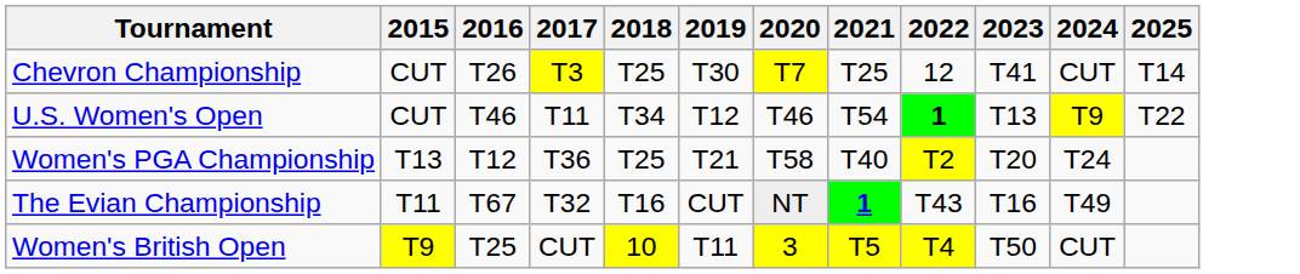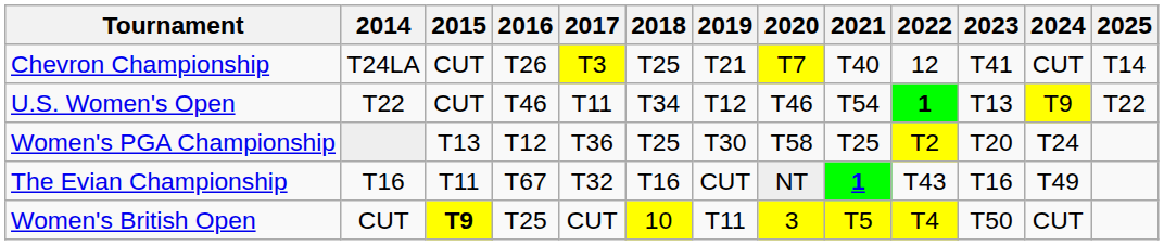 <table class="wikitable" style="font-size:95%;text-align:center;">
 <tr>
 <th>Tournament</th>
+<th>2014</th>
 <th>2015</th>
 <th>2016</th>
 <th>2017</th>
 <th>2018</th>
 <th>2019</th>
 <th>2020</th>
 <th>2021</th>
 <th>2022</th>
 <th>2023</th>
 <th>2024</th>
 <th>2025</th>
 </tr>
 <tr>
 <td align=left><a href='#'>Chevron Championship</a></td>
+<td>T24<span>LA</span></td>
 <td>CUT</td>
 <td>T26</td>
 <td style="background:yellow;">T3</td>
 <td>T25</td>
-<td>T30</td>
+<td>T21</td>
 <td style="background:yellow;">T7</td>
-<td>T25</td>
+<td>T40</td>
 <td>12</td>
 <td>T41</td>
 <td>CUT</td>
 <td>T14</td>
 </tr>
 <tr>
 <td align=left><a href='#'>U.S. Women's Open</a></td>
+<td>T22</td>
 <td>CUT</td>
 <td>T46</td>
 <td>T11</td>
 <td>T34</td>
 <td>T12</td>
 <td>T46</td>
 <td>T54</td>
 <td style="background:lime;"><strong>1</strong></td>
 <td>T13</td>
 <td style="background:yellow;">T9</td>
 <td>T22</td>
 </tr>
 <tr>
 <td align=left><a href='#'>Women's PGA Championship</a></td>
+<td style="background:#eeeeee;"></td>
 <td>T13</td>
 <td>T12</td>
 <td>T36</td>
 <td>T25</td>
-<td>T21</td>
+<td>T30</td>
 <td>T58</td>
-<td>T40</td>
+<td>T25</td>
 <td style="background:yellow;">T2</td>
 <td>T20</td>
 <td>T24</td>
 <td></td>
 </tr>
 <tr>
 <td align=left><a href='#'>The Evian Championship</a></td>
+<td>T16</td>
 <td>T11</td>
 <td>T67</td>
 <td>T32</td>
 <td>T16</td>
 <td>CUT</td>
 <td style="background:#eeeeee;">NT</td>
 <td style="background:lime;"><a href='#'><strong>1</strong></a></td>
 <td>T43</td>
 <td>T16</td>
 <td>T49</td>
 <td></td>
 </tr>
 <tr>
 <td align=left><a href='#'>Women's British Open</a></td>
-<td style="background:yellow;">T9</td>
+<td>CUT</td>
+<td style="background:yellow;"><strong>T9</strong></td>
 <td>T25</td>
 <td>CUT</td>
 <td style="background:yellow;">10</td>
 <td>T11</td>
 <td style="background:yellow;">3</td>
 <td style="background:yellow;">T5</td>
 <td style="background:yellow;">T4</td>
 <td>T50</td>
 <td>CUT</td>
 <td></td>
 </tr>
 </table>
